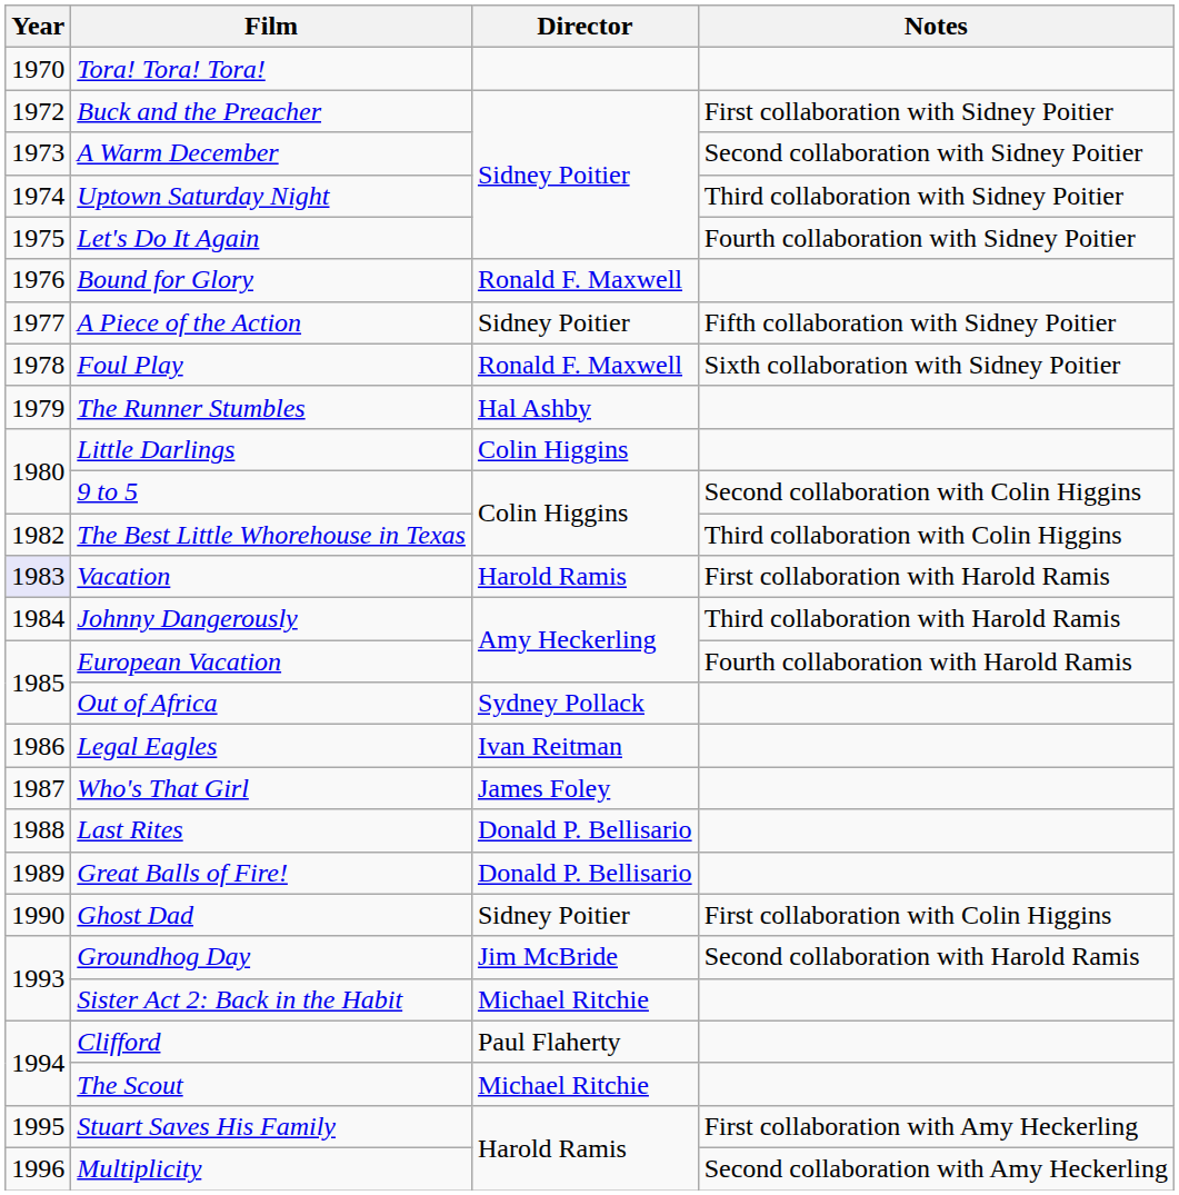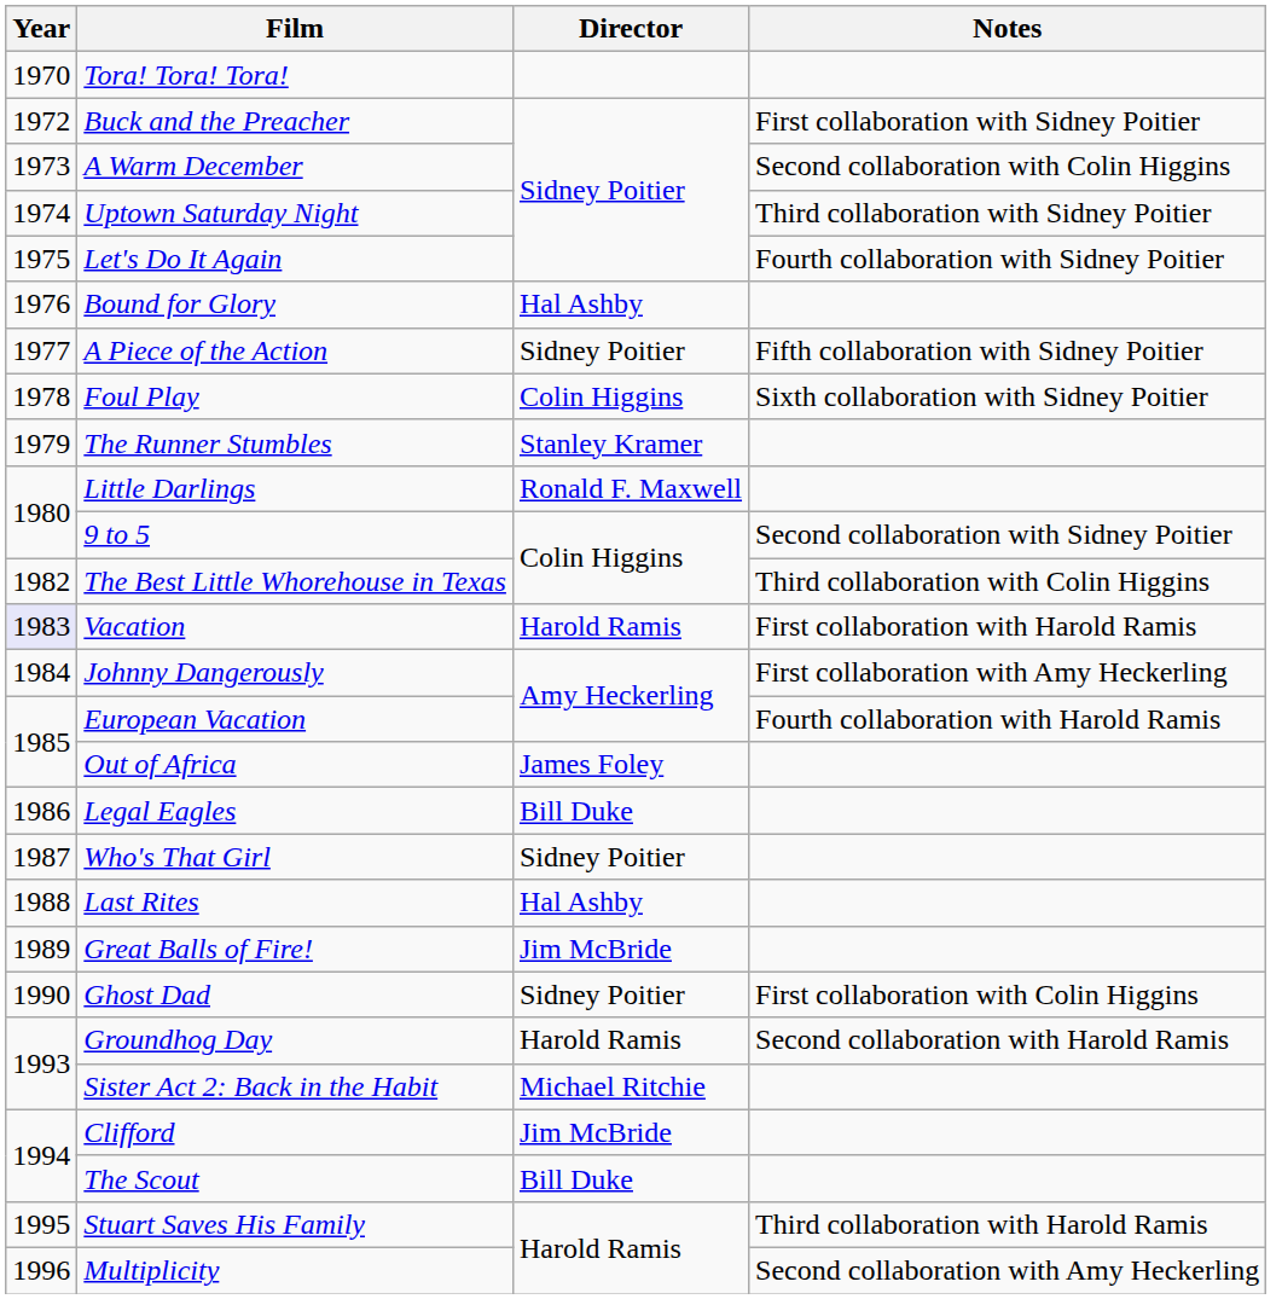 <table class="wikitable">
 <tr>
 <th>Year</th>
 <th>Film</th>
 <th>Director</th>
 <th>Notes</th>
 </tr>
 <tr>
 <td>1970</td>
 <td><em><a href='#'>Tora! Tora! Tora!</a></em></td>
 <td></td>
 <td></td>
 </tr>
 <tr>
 <td>1972</td>
 <td><em><a href='#'>Buck and the Preacher</a></em></td>
 <td rowspan=4><a href='#'>Sidney Poitier</a></td>
 <td>First collaboration with Sidney Poitier</td>
 </tr>
 <tr>
 <td>1973</td>
 <td><em><a href='#'>A Warm December</a></em></td>
-<td>Second collaboration with Sidney Poitier</td>
+<td>Second collaboration with Colin Higgins</td>
 </tr>
 <tr>
 <td>1974</td>
 <td><em><a href='#'>Uptown Saturday Night</a></em></td>
 <td>Third collaboration with Sidney Poitier</td>
 </tr>
 <tr>
 <td>1975</td>
 <td><em><a href='#'>Let's Do It Again</a></em></td>
 <td>Fourth collaboration with Sidney Poitier</td>
 </tr>
 <tr>
 <td>1976</td>
 <td><em><a href='#'>Bound for Glory</a></em></td>
-<td><a href='#'>Ronald F. Maxwell</a></td>
+<td><a href='#'>Hal Ashby</a></td>
 <td></td>
 </tr>
 <tr>
 <td>1977</td>
 <td><em><a href='#'>A Piece of the Action</a></em></td>
 <td>Sidney Poitier</td>
 <td>Fifth collaboration with Sidney Poitier</td>
 </tr>
 <tr>
 <td>1978</td>
 <td><em><a href='#'>Foul Play</a></em></td>
-<td><a href='#'>Ronald F. Maxwell</a></td>
+<td><a href='#'>Colin Higgins</a></td>
 <td>Sixth collaboration with Sidney Poitier</td>
 </tr>
 <tr>
 <td>1979</td>
 <td><em><a href='#'>The Runner Stumbles</a></em></td>
-<td><a href='#'>Hal Ashby</a></td>
+<td><a href='#'>Stanley Kramer</a></td>
 <td></td>
 </tr>
 <tr>
 <td rowspan=2>1980</td>
 <td><em><a href='#'>Little Darlings</a></em></td>
-<td><a href='#'>Colin Higgins</a></td>
+<td><a href='#'>Ronald F. Maxwell</a></td>
 <td></td>
 </tr>
 <tr>
 <td><em><a href='#'>9 to 5</a></em></td>
 <td rowspan=2>Colin Higgins</td>
-<td>Second collaboration with Colin Higgins</td>
+<td>Second collaboration with Sidney Poitier</td>
 </tr>
 <tr>
 <td>1982</td>
 <td><em><a href='#'>The Best Little Whorehouse in Texas</a></em></td>
 <td>Third collaboration with Colin Higgins</td>
 </tr>
 <tr>
 <td style="background: lavender;">1983</td>
 <td><em><a href='#'>Vacation</a></em></td>
 <td><a href='#'>Harold Ramis</a></td>
 <td>First collaboration with Harold Ramis</td>
 </tr>
 <tr>
 <td>1984</td>
 <td><em><a href='#'>Johnny Dangerously</a></em></td>
 <td rowspan=2><a href='#'>Amy Heckerling</a></td>
-<td>Third collaboration with Harold Ramis</td>
+<td>First collaboration with Amy Heckerling</td>
 </tr>
 <tr>
 <td rowspan=2>1985</td>
 <td><em><a href='#'>European Vacation</a></em></td>
 <td>Fourth collaboration with Harold Ramis</td>
 </tr>
 <tr>
 <td><em><a href='#'>Out of Africa</a></em></td>
-<td><a href='#'>Sydney Pollack</a></td>
+<td><a href='#'>James Foley</a></td>
 <td></td>
 </tr>
 <tr>
 <td>1986</td>
 <td><em><a href='#'>Legal Eagles</a></em></td>
-<td><a href='#'>Ivan Reitman</a></td>
+<td><a href='#'>Bill Duke</a></td>
 <td></td>
 </tr>
 <tr>
 <td>1987</td>
 <td><em><a href='#'>Who's That Girl</a></em></td>
-<td><a href='#'>James Foley</a></td>
+<td>Sidney Poitier</td>
 <td></td>
 </tr>
 <tr>
 <td>1988</td>
 <td><em><a href='#'>Last Rites</a></em></td>
-<td><a href='#'>Donald P. Bellisario</a></td>
+<td><a href='#'>Hal Ashby</a></td>
 <td></td>
 </tr>
 <tr>
 <td>1989</td>
 <td><em><a href='#'>Great Balls of Fire!</a></em></td>
-<td><a href='#'>Donald P. Bellisario</a></td>
+<td><a href='#'>Jim McBride</a></td>
 <td></td>
 </tr>
 <tr>
 <td>1990</td>
 <td><em><a href='#'>Ghost Dad</a></em></td>
 <td>Sidney Poitier</td>
 <td>First collaboration with Colin Higgins</td>
 </tr>
 <tr>
 <td rowspan=2>1993</td>
 <td><em><a href='#'>Groundhog Day</a></em></td>
-<td><a href='#'>Jim McBride</a></td>
+<td>Harold Ramis</td>
 <td>Second collaboration with Harold Ramis</td>
 </tr>
 <tr>
 <td><em><a href='#'>Sister Act 2: Back in the Habit</a></em></td>
 <td><a href='#'>Michael Ritchie</a></td>
 <td></td>
 </tr>
 <tr>
 <td rowspan=2>1994</td>
 <td><em><a href='#'>Clifford</a></em></td>
-<td>Paul Flaherty</td>
+<td><a href='#'>Jim McBride</a></td>
 <td></td>
 </tr>
 <tr>
 <td><em><a href='#'>The Scout</a></em></td>
-<td><a href='#'>Michael Ritchie</a></td>
+<td><a href='#'>Bill Duke</a></td>
 <td></td>
 </tr>
 <tr>
 <td>1995</td>
 <td><em><a href='#'>Stuart Saves His Family</a></em></td>
 <td rowspan=2>Harold Ramis</td>
-<td>First collaboration with Amy Heckerling</td>
+<td>Third collaboration with Harold Ramis</td>
 </tr>
 <tr>
 <td>1996</td>
 <td><em><a href='#'>Multiplicity</a></em></td>
 <td>Second collaboration with Amy Heckerling</td>
 </tr>
 </table>
